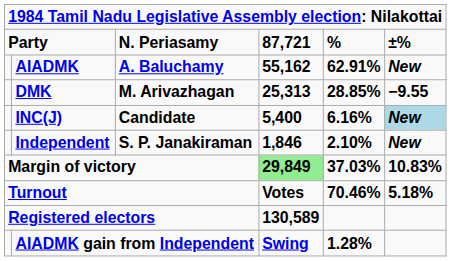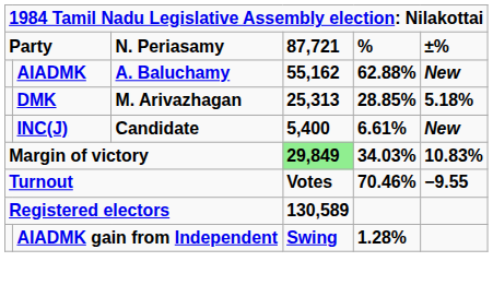 <table class="wikitable">
 <tr>
 <td colspan="6"><strong><a href='#'>1984 Tamil Nadu  Legislative Assembly election</a>: Nilakottai</strong></td>
 </tr>
 <tr>
 <td colspan="2"><strong>Party</strong></td>
 <td><strong>N. Periasamy</strong></td>
 <td><strong>87,721</strong></td>
 <td><strong>%</strong></td>
 <td><strong>±%</strong></td>
 </tr>
 <tr>
 <td></td>
 <td><strong><a href='#'>AIADMK</a></strong></td>
 <td><strong><a href='#'>A. Baluchamy</a></strong></td>
 <td><strong>55,162</strong></td>
-<td><strong>62.91%</strong></td>
+<td><strong>62.88%</strong></td>
 <td><strong><em>New</em></strong></td>
 </tr>
 <tr>
 <td></td>
 <td><strong><a href='#'>DMK</a></strong></td>
 <td><strong>M. Arivazhagan</strong></td>
 <td><strong>25,313</strong></td>
 <td><strong>28.85%</strong></td>
-<td><strong>−9.55</strong></td>
+<td><strong>5.18%</strong></td>
 </tr>
 <tr>
 <td></td>
 <td><strong><a href='#'>INC(J)</a></strong></td>
 <td><strong>Candidate</strong></td>
 <td><strong>5,400</strong></td>
-<td><strong>6.16%</strong></td>
-<td style="background: lightblue;"><strong><em>New</em></strong></td>
-</tr>
-<tr>
-<td></td>
-<td><strong><a href='#'>Independent</a></strong></td>
-<td><strong>S. P. Janakiraman</strong></td>
-<td><strong>1,846</strong></td>
-<td><strong>2.10%</strong></td>
+<td><strong>6.61%</strong></td>
 <td><strong><em>New</em></strong></td>
 </tr>
 <tr>
 <td colspan="3"><strong>Margin of victory</strong></td>
 <td style="background: lightgreen;"><strong>29,849</strong></td>
-<td><strong>37.03%</strong></td>
+<td><strong>34.03%</strong></td>
 <td><strong>10.83%</strong></td>
 </tr>
 <tr>
 <td colspan="3"><strong><a href='#'>Turnout</a></strong></td>
 <td><strong>Votes</strong></td>
 <td><strong>70.46%</strong></td>
-<td><strong>5.18%</strong></td>
+<td><strong>−9.55</strong></td>
 </tr>
 <tr>
 <td colspan="3"><strong><a href='#'>Registered electors</a></strong></td>
 <td><strong>130,589</strong></td>
 <td></td>
 <td></td>
 </tr>
 <tr>
 <td></td>
 <td colspan="2"><strong><a href='#'>AIADMK</a> gain from <a href='#'>Independent</a></strong></td>
 <td><strong><a href='#'>Swing</a></strong></td>
 <td><strong>1.28%</strong></td>
 <td></td>
 </tr>
 </table>
